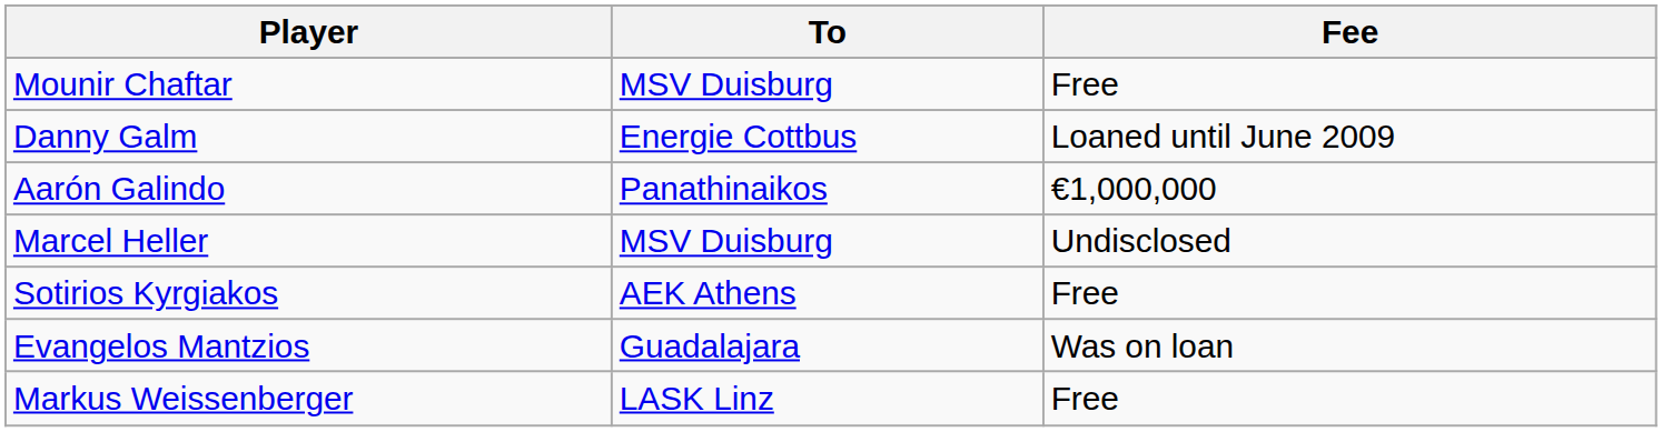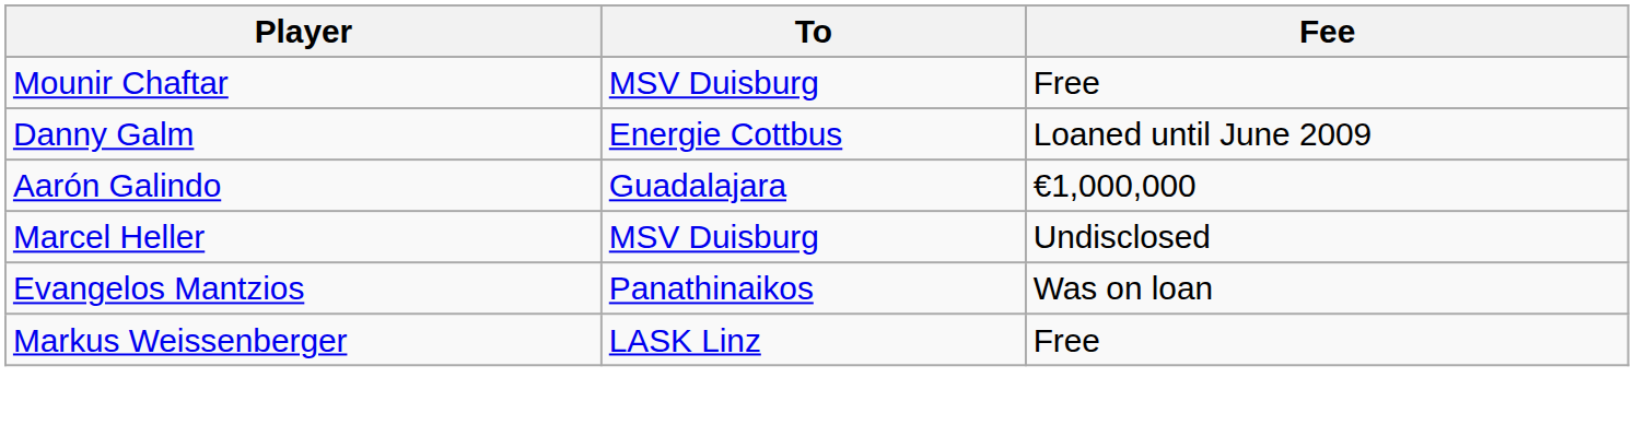 <table class="wikitable" style="text-align:center; font-size:95%;width:60%; text-align:left">
 <tr>
 <th><strong>Player</strong></th>
 <th><strong>To</strong></th>
 <th><strong>Fee</strong></th>
 </tr>
 <tr --->
 <td> <a href='#'>Mounir Chaftar</a></td>
 <td><a href='#'>MSV Duisburg</a></td>
 <td>Free</td>
 </tr>
 <tr --->
 <td> <a href='#'>Danny Galm</a></td>
 <td><a href='#'>Energie Cottbus</a></td>
 <td>Loaned until June 2009</td>
 </tr>
 <tr --->
 <td> <a href='#'>Aarón Galindo</a></td>
-<td><a href='#'>Panathinaikos</a></td>
+<td><a href='#'>Guadalajara</a></td>
 <td>€1,000,000</td>
 </tr>
 <tr --->
 <td> <a href='#'>Marcel Heller</a></td>
 <td><a href='#'>MSV Duisburg</a></td>
 <td>Undisclosed</td>
 </tr>
 <tr --->
-<td> <a href='#'>Sotirios Kyrgiakos</a></td>
-<td><a href='#'>AEK Athens</a></td>
-<td>Free</td>
-</tr>
-<tr --->
 <td> <a href='#'>Evangelos Mantzios</a></td>
-<td><a href='#'>Guadalajara</a></td>
+<td><a href='#'>Panathinaikos</a></td>
 <td>Was on loan</td>
 </tr>
 <tr --->
 <td> <a href='#'>Markus Weissenberger</a></td>
 <td><a href='#'>LASK Linz</a></td>
 <td>Free</td>
 </tr>
 </table>
